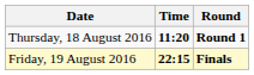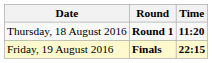 <table class="wikitable">
 <tr>
 <th>Date</th>
+<th>Round</th>
 <th>Time</th>
-<th>Round</th>
 </tr>
 <tr>
 <td>Thursday, 18 August 2016</td>
+<td><strong>Round 1</strong></td>
 <td><strong>11:20</strong></td>
-<td><strong>Round 1</strong></td>
 </tr>
 <tr>
 <td style=background:lemonchiffon>Friday, 19 August 2016</td>
+<td style=background:lemonchiffon><strong>Finals</strong></td>
 <td style=background:lemonchiffon><strong>22:15</strong></td>
-<td style=background:lemonchiffon><strong>Finals</strong></td>
 </tr>
 </table>
